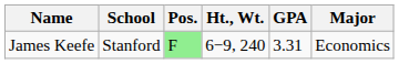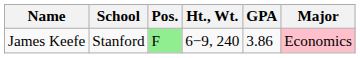 <table class="wikitable">
 <tr>
 <th>Name</th>
 <th>School</th>
 <th>Pos.</th>
 <th>Ht., Wt.</th>
 <th>GPA</th>
 <th>Major</th>
 </tr>
 <tr>
 <td>James Keefe</td>
 <td ! style=>Stanford</td>
 <td style="background: lightgreen;">F</td>
 <td>6−9, 240</td>
-<td>3.31</td>
-<td>Economics</td>
+<td>3.86</td>
+<td style="background: pink;">Economics</td>
 </tr>
 </table>
